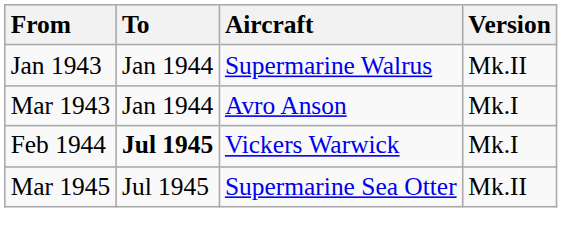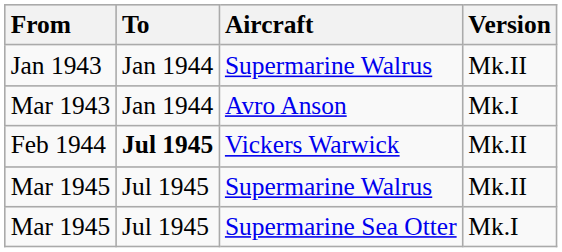 <table class="wikitable">
 <tr>
 <th style="text-align: left;">From</th>
 <th style="text-align: left;">To</th>
 <th style="text-align: left;">Aircraft</th>
 <th style="text-align: left;">Version</th>
 </tr>
 <tr>
 <td>Jan 1943</td>
 <td>Jan 1944</td>
 <td><a href='#'>Supermarine Walrus</a></td>
 <td>Mk.II</td>
 </tr>
 <tr>
 <td>Mar 1943</td>
 <td>Jan 1944</td>
 <td><a href='#'>Avro Anson</a></td>
 <td>Mk.I</td>
 </tr>
 <tr>
 <td>Feb 1944</td>
 <td><strong>Jul 1945</strong></td>
 <td><a href='#'>Vickers Warwick</a></td>
-<td>Mk.I</td>
+<td>Mk.II</td>
+</tr>
+<tr>
+<td>Mar 1945</td>
+<td>Jul 1945</td>
+<td><a href='#'>Supermarine Walrus</a></td>
+<td>Mk.II</td>
 </tr>
 <tr>
 <td>Mar 1945</td>
 <td>Jul 1945</td>
 <td><a href='#'>Supermarine Sea Otter</a></td>
-<td>Mk.II</td>
+<td>Mk.I</td>
 </tr>
 </table>
